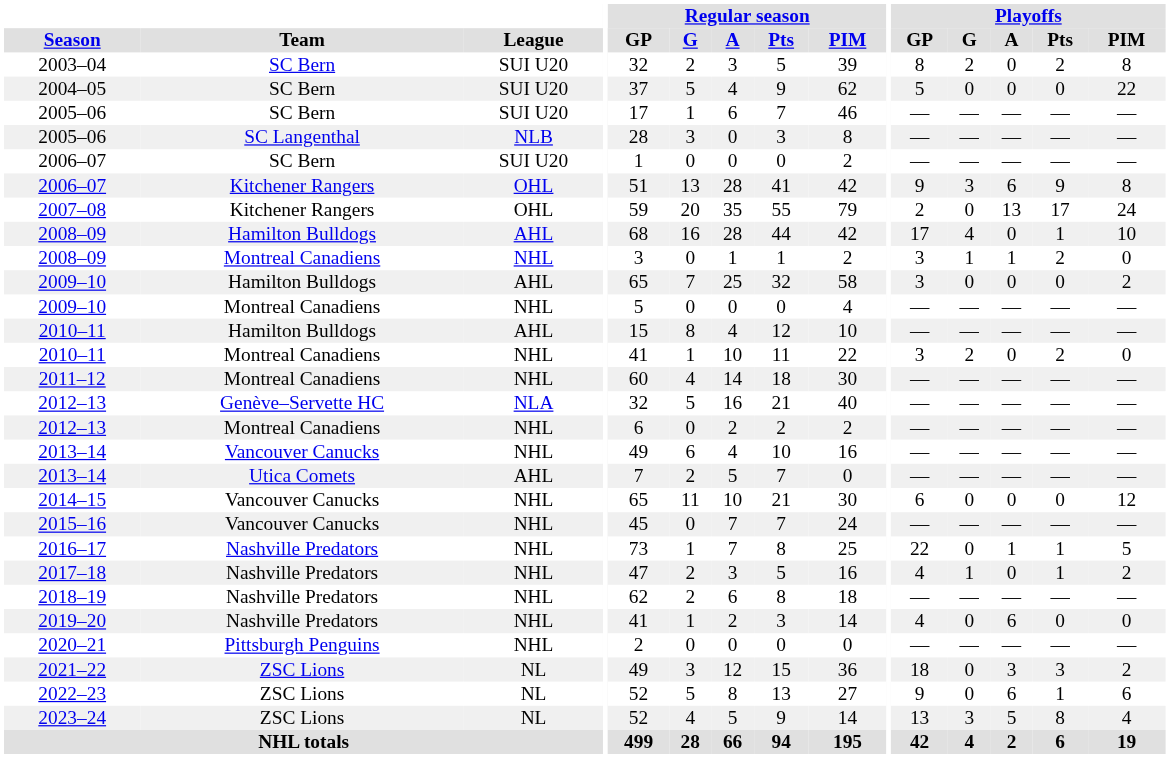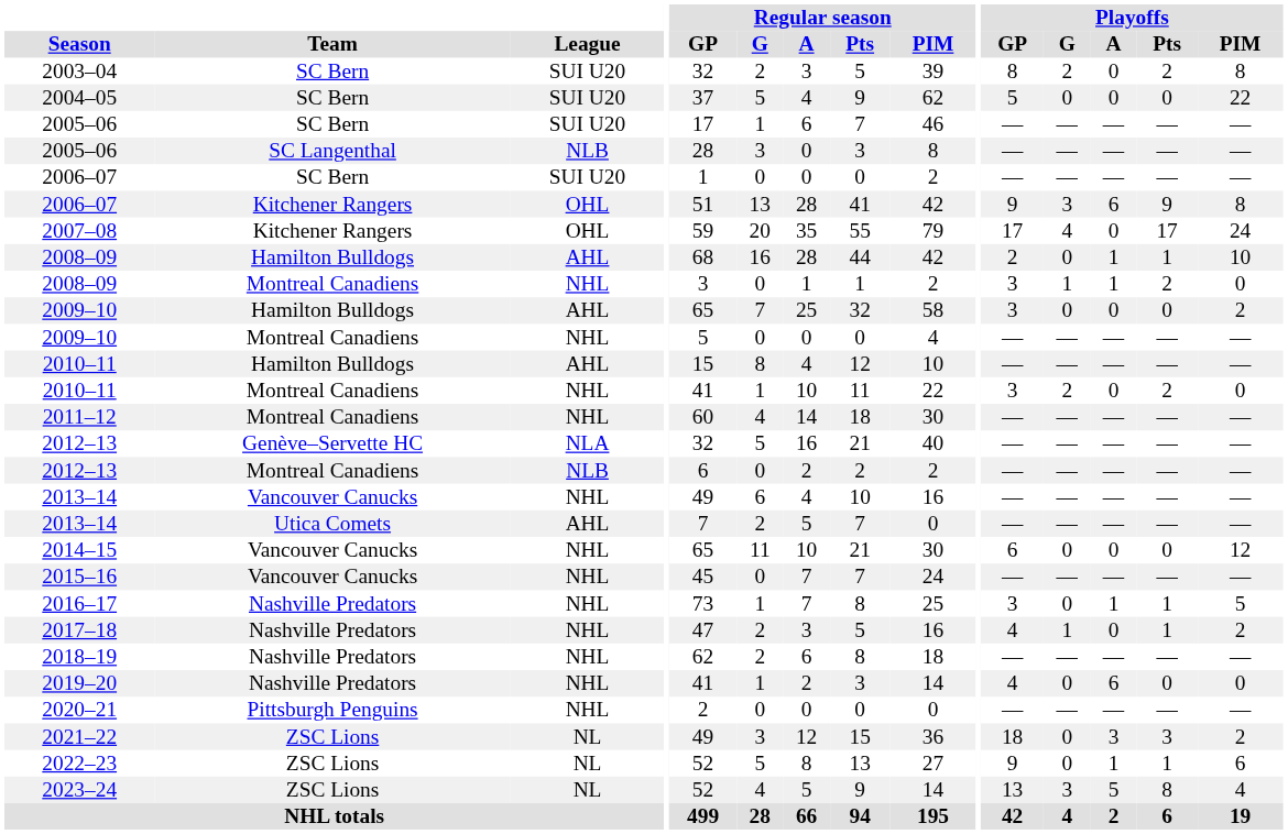 <table border="0" cellpadding="1" cellspacing="0" style="text-align:center; width:60em">
 <tr bgcolor="#e0e0e0">
 <th colspan="3" bgcolor="#ffffff"></th>
 <th rowspan="99" bgcolor="#ffffff"></th>
 <th colspan="5"><a href='#'>Regular season</a></th>
 <th rowspan="99" bgcolor="#ffffff"></th>
 <th colspan="5"><a href='#'>Playoffs</a></th>
 </tr>
 <tr bgcolor="#e0e0e0">
 <th><a href='#'>Season</a></th>
 <th>Team</th>
 <th>League</th>
 <th>GP</th>
 <th><a href='#'>G</a></th>
 <th><a href='#'>A</a></th>
 <th><a href='#'>Pts</a></th>
 <th><a href='#'>PIM</a></th>
 <th>GP</th>
 <th>G</th>
 <th>A</th>
 <th>Pts</th>
 <th>PIM</th>
 </tr>
 <tr>
 <td>2003–04</td>
 <td><a href='#'>SC Bern</a></td>
 <td>SUI U20</td>
 <td>32</td>
 <td>2</td>
 <td>3</td>
 <td>5</td>
 <td>39</td>
 <td>8</td>
 <td>2</td>
 <td>0</td>
 <td>2</td>
 <td>8</td>
 </tr>
 <tr bgcolor="#f0f0f0">
 <td>2004–05</td>
 <td>SC Bern</td>
 <td>SUI U20</td>
 <td>37</td>
 <td>5</td>
 <td>4</td>
 <td>9</td>
 <td>62</td>
 <td>5</td>
 <td>0</td>
 <td>0</td>
 <td>0</td>
 <td>22</td>
 </tr>
 <tr>
 <td>2005–06</td>
 <td>SC Bern</td>
 <td>SUI U20</td>
 <td>17</td>
 <td>1</td>
 <td>6</td>
 <td>7</td>
 <td>46</td>
 <td>—</td>
 <td>—</td>
 <td>—</td>
 <td>—</td>
 <td>—</td>
 </tr>
 <tr bgcolor="#f0f0f0">
 <td>2005–06</td>
 <td><a href='#'>SC Langenthal</a></td>
 <td><a href='#'>NLB</a></td>
 <td>28</td>
 <td>3</td>
 <td>0</td>
 <td>3</td>
 <td>8</td>
 <td>—</td>
 <td>—</td>
 <td>—</td>
 <td>—</td>
 <td>—</td>
 </tr>
 <tr>
 <td>2006–07</td>
 <td>SC Bern</td>
 <td>SUI U20</td>
 <td>1</td>
 <td>0</td>
 <td>0</td>
 <td>0</td>
 <td>2</td>
 <td>—</td>
 <td>—</td>
 <td>—</td>
 <td>—</td>
 <td>—</td>
 </tr>
 <tr bgcolor="#f0f0f0">
 <td><a href='#'>2006–07</a></td>
 <td><a href='#'>Kitchener Rangers</a></td>
 <td><a href='#'>OHL</a></td>
 <td>51</td>
 <td>13</td>
 <td>28</td>
 <td>41</td>
 <td>42</td>
 <td>9</td>
 <td>3</td>
 <td>6</td>
 <td>9</td>
 <td>8</td>
 </tr>
 <tr>
 <td><a href='#'>2007–08</a></td>
 <td>Kitchener Rangers</td>
 <td>OHL</td>
 <td>59</td>
 <td>20</td>
 <td>35</td>
 <td>55</td>
 <td>79</td>
-<td>2</td>
+<td>17</td>
+<td>4</td>
 <td>0</td>
-<td>13</td>
 <td>17</td>
 <td>24</td>
 </tr>
 <tr bgcolor="#f0f0f0">
 <td><a href='#'>2008–09</a></td>
 <td><a href='#'>Hamilton Bulldogs</a></td>
 <td><a href='#'>AHL</a></td>
 <td>68</td>
 <td>16</td>
 <td>28</td>
 <td>44</td>
 <td>42</td>
-<td>17</td>
-<td>4</td>
+<td>2</td>
 <td>0</td>
+<td>1</td>
 <td>1</td>
 <td>10</td>
 </tr>
 <tr>
 <td><a href='#'>2008–09</a></td>
 <td><a href='#'>Montreal Canadiens</a></td>
 <td><a href='#'>NHL</a></td>
 <td>3</td>
 <td>0</td>
 <td>1</td>
 <td>1</td>
 <td>2</td>
 <td>3</td>
 <td>1</td>
 <td>1</td>
 <td>2</td>
 <td>0</td>
 </tr>
 <tr bgcolor="#f0f0f0">
 <td><a href='#'>2009–10</a></td>
 <td>Hamilton Bulldogs</td>
 <td>AHL</td>
 <td>65</td>
 <td>7</td>
 <td>25</td>
 <td>32</td>
 <td>58</td>
 <td>3</td>
 <td>0</td>
 <td>0</td>
 <td>0</td>
 <td>2</td>
 </tr>
 <tr>
 <td><a href='#'>2009–10</a></td>
 <td>Montreal Canadiens</td>
 <td>NHL</td>
 <td>5</td>
 <td>0</td>
 <td>0</td>
 <td>0</td>
 <td>4</td>
 <td>—</td>
 <td>—</td>
 <td>—</td>
 <td>—</td>
 <td>—</td>
 </tr>
 <tr bgcolor="#f0f0f0">
 <td><a href='#'>2010–11</a></td>
 <td>Hamilton Bulldogs</td>
 <td>AHL</td>
 <td>15</td>
 <td>8</td>
 <td>4</td>
 <td>12</td>
 <td>10</td>
 <td>—</td>
 <td>—</td>
 <td>—</td>
 <td>—</td>
 <td>—</td>
 </tr>
 <tr>
 <td><a href='#'>2010–11</a></td>
 <td>Montreal Canadiens</td>
 <td>NHL</td>
 <td>41</td>
 <td>1</td>
 <td>10</td>
 <td>11</td>
 <td>22</td>
 <td>3</td>
 <td>2</td>
 <td>0</td>
 <td>2</td>
 <td>0</td>
 </tr>
 <tr bgcolor="#f0f0f0">
 <td><a href='#'>2011–12</a></td>
 <td>Montreal Canadiens</td>
 <td>NHL</td>
 <td>60</td>
 <td>4</td>
 <td>14</td>
 <td>18</td>
 <td>30</td>
 <td>—</td>
 <td>—</td>
 <td>—</td>
 <td>—</td>
 <td>—</td>
 </tr>
 <tr>
 <td><a href='#'>2012–13</a></td>
 <td><a href='#'>Genève–Servette HC</a></td>
 <td><a href='#'>NLA</a></td>
 <td>32</td>
 <td>5</td>
 <td>16</td>
 <td>21</td>
 <td>40</td>
 <td>—</td>
 <td>—</td>
 <td>—</td>
 <td>—</td>
 <td>—</td>
 </tr>
 <tr bgcolor="#f0f0f0">
 <td><a href='#'>2012–13</a></td>
 <td>Montreal Canadiens</td>
-<td>NHL</td>
+<td><a href='#'>NLB</a></td>
 <td>6</td>
 <td>0</td>
 <td>2</td>
 <td>2</td>
 <td>2</td>
 <td>—</td>
 <td>—</td>
 <td>—</td>
 <td>—</td>
 <td>—</td>
 </tr>
 <tr>
 <td><a href='#'>2013–14</a></td>
 <td><a href='#'>Vancouver Canucks</a></td>
 <td>NHL</td>
 <td>49</td>
 <td>6</td>
 <td>4</td>
 <td>10</td>
 <td>16</td>
 <td>—</td>
 <td>—</td>
 <td>—</td>
 <td>—</td>
 <td>—</td>
 </tr>
 <tr bgcolor="#f0f0f0">
 <td><a href='#'>2013–14</a></td>
 <td><a href='#'>Utica Comets</a></td>
 <td>AHL</td>
 <td>7</td>
 <td>2</td>
 <td>5</td>
 <td>7</td>
 <td>0</td>
 <td>—</td>
 <td>—</td>
 <td>—</td>
 <td>—</td>
 <td>—</td>
 </tr>
 <tr>
 <td><a href='#'>2014–15</a></td>
 <td>Vancouver Canucks</td>
 <td>NHL</td>
 <td>65</td>
 <td>11</td>
 <td>10</td>
 <td>21</td>
 <td>30</td>
 <td>6</td>
 <td>0</td>
 <td>0</td>
 <td>0</td>
 <td>12</td>
 </tr>
 <tr bgcolor="#f0f0f0">
 <td><a href='#'>2015–16</a></td>
 <td>Vancouver Canucks</td>
 <td>NHL</td>
 <td>45</td>
 <td>0</td>
 <td>7</td>
 <td>7</td>
 <td>24</td>
 <td>—</td>
 <td>—</td>
 <td>—</td>
 <td>—</td>
 <td>—</td>
 </tr>
 <tr>
 <td><a href='#'>2016–17</a></td>
 <td><a href='#'>Nashville Predators</a></td>
 <td>NHL</td>
 <td>73</td>
 <td>1</td>
 <td>7</td>
 <td>8</td>
 <td>25</td>
-<td>22</td>
+<td>3</td>
 <td>0</td>
 <td>1</td>
 <td>1</td>
 <td>5</td>
 </tr>
 <tr bgcolor="#f0f0f0">
 <td><a href='#'>2017–18</a></td>
 <td>Nashville Predators</td>
 <td>NHL</td>
 <td>47</td>
 <td>2</td>
 <td>3</td>
 <td>5</td>
 <td>16</td>
 <td>4</td>
 <td>1</td>
 <td>0</td>
 <td>1</td>
 <td>2</td>
 </tr>
 <tr>
 <td><a href='#'>2018–19</a></td>
 <td>Nashville Predators</td>
 <td>NHL</td>
 <td>62</td>
 <td>2</td>
 <td>6</td>
 <td>8</td>
 <td>18</td>
 <td>—</td>
 <td>—</td>
 <td>—</td>
 <td>—</td>
 <td>—</td>
 </tr>
 <tr bgcolor="#f0f0f0">
 <td><a href='#'>2019–20</a></td>
 <td>Nashville Predators</td>
 <td>NHL</td>
 <td>41</td>
 <td>1</td>
 <td>2</td>
 <td>3</td>
 <td>14</td>
 <td>4</td>
 <td>0</td>
 <td>6</td>
 <td>0</td>
 <td>0</td>
 </tr>
 <tr>
 <td><a href='#'>2020–21</a></td>
 <td><a href='#'>Pittsburgh Penguins</a></td>
 <td>NHL</td>
 <td>2</td>
 <td>0</td>
 <td>0</td>
 <td>0</td>
 <td>0</td>
 <td>—</td>
 <td>—</td>
 <td>—</td>
 <td>—</td>
 <td>—</td>
 </tr>
 <tr bgcolor="#f0f0f0">
 <td><a href='#'>2021–22</a></td>
 <td><a href='#'>ZSC Lions</a></td>
 <td>NL</td>
 <td>49</td>
 <td>3</td>
 <td>12</td>
 <td>15</td>
 <td>36</td>
 <td>18</td>
 <td>0</td>
 <td>3</td>
 <td>3</td>
 <td>2</td>
 </tr>
 <tr>
 <td><a href='#'>2022–23</a></td>
 <td>ZSC Lions</td>
 <td>NL</td>
 <td>52</td>
 <td>5</td>
 <td>8</td>
 <td>13</td>
 <td>27</td>
 <td>9</td>
 <td>0</td>
-<td>6</td>
+<td>1</td>
 <td>1</td>
 <td>6</td>
 </tr>
 <tr bgcolor="#f0f0f0">
 <td><a href='#'>2023–24</a></td>
 <td>ZSC Lions</td>
 <td>NL</td>
 <td>52</td>
 <td>4</td>
 <td>5</td>
 <td>9</td>
 <td>14</td>
 <td>13</td>
 <td>3</td>
 <td>5</td>
 <td>8</td>
 <td>4</td>
 </tr>
 <tr bgcolor="#e0e0e0">
 <th colspan="3">NHL totals</th>
 <th>499</th>
 <th>28</th>
 <th>66</th>
 <th>94</th>
 <th>195</th>
 <th>42</th>
 <th>4</th>
 <th>2</th>
 <th>6</th>
 <th>19</th>
 </tr>
 </table>
